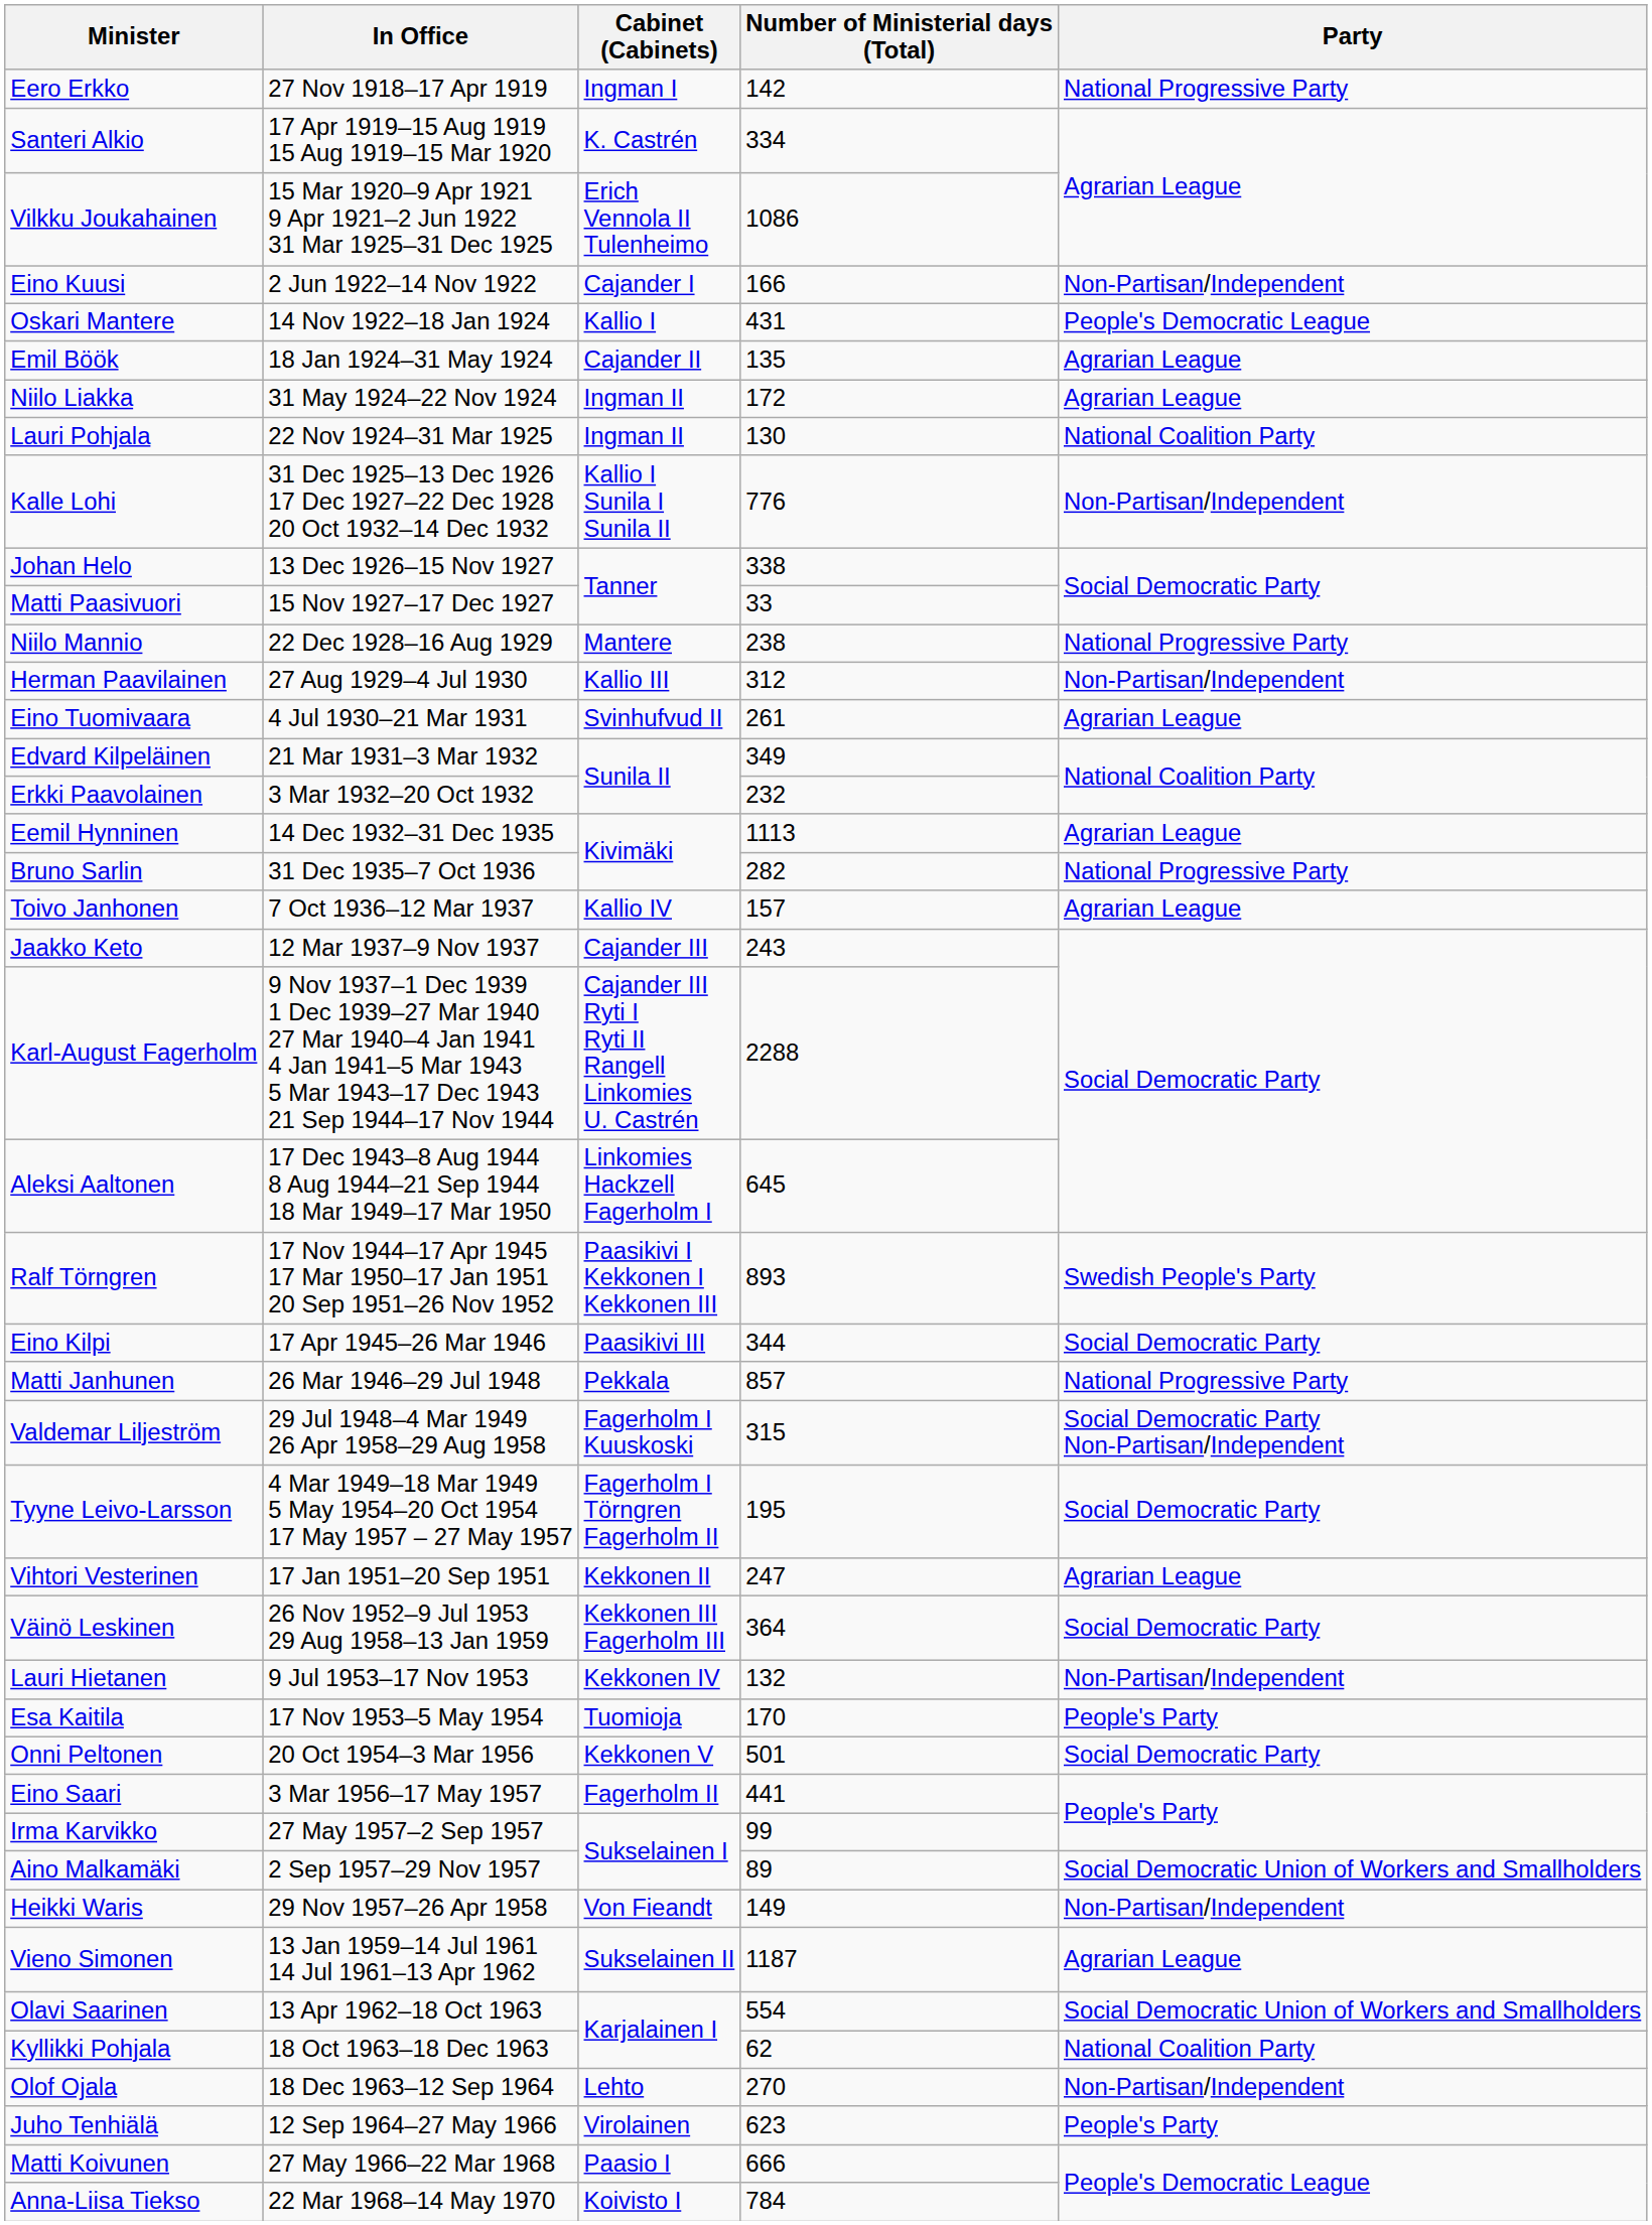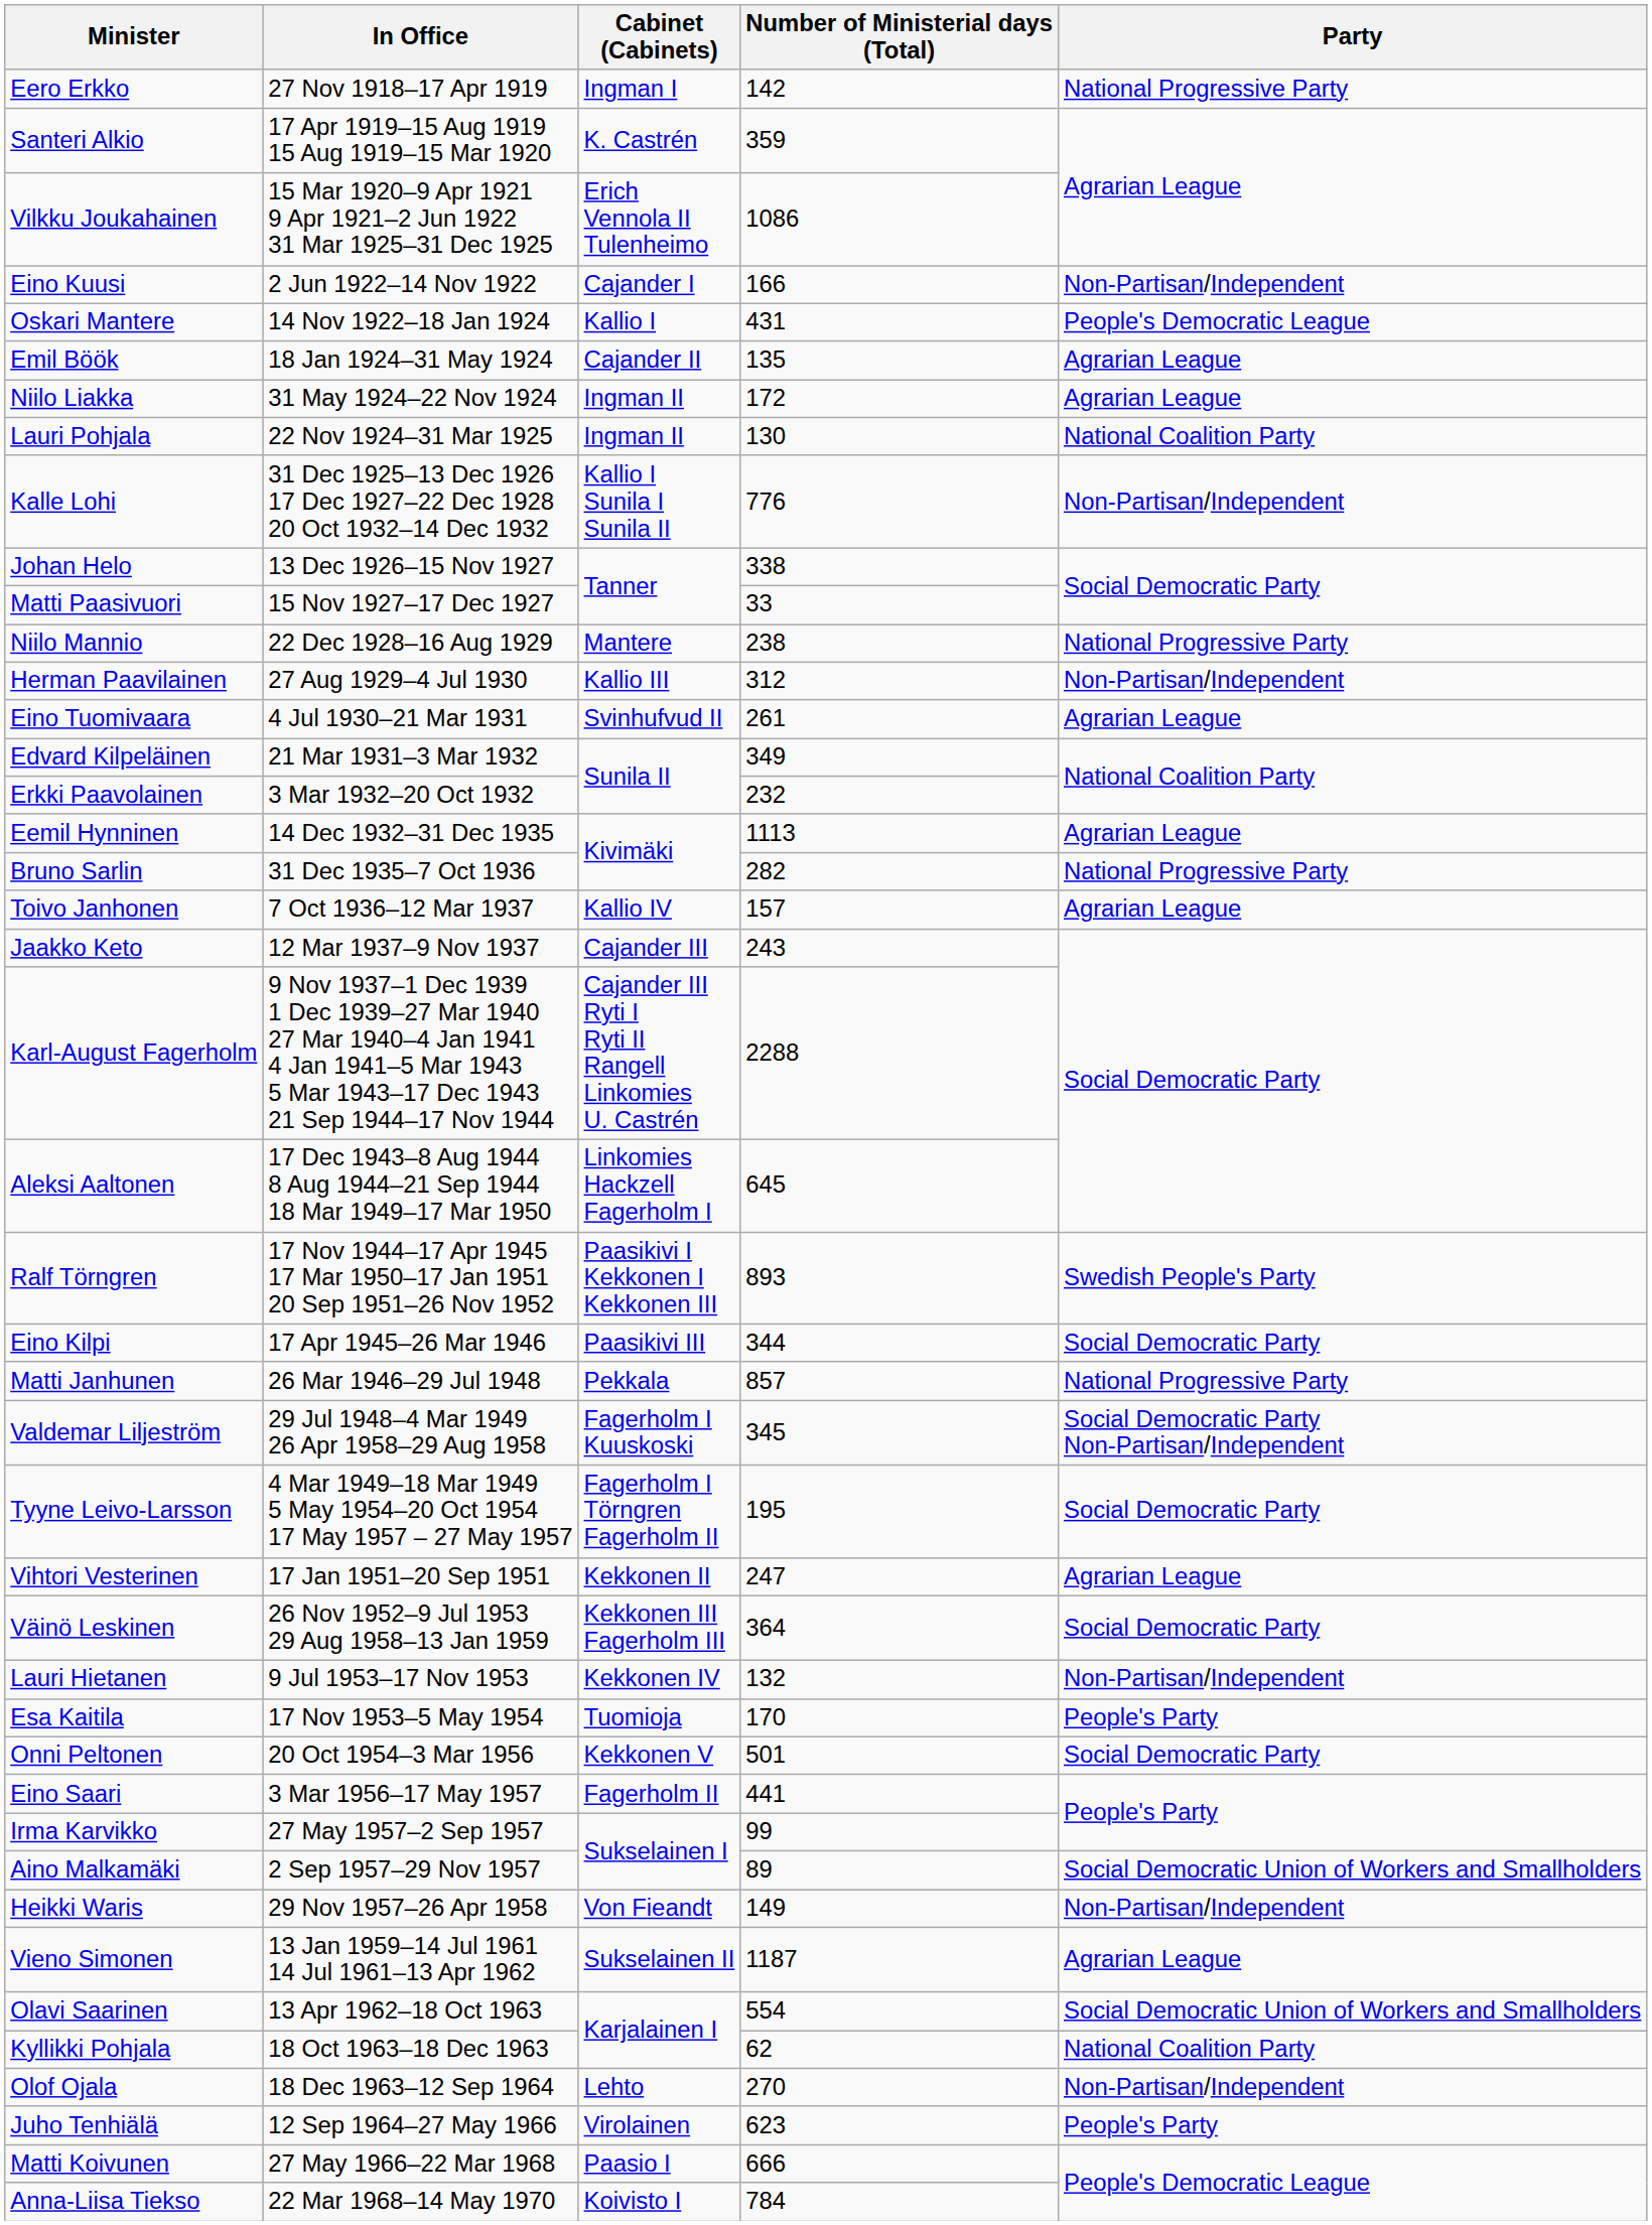 <table class="wikitable">
 <tr>
 <th>Minister</th>
 <th>In Office</th>
 <th>Cabinet<br>(Cabinets)</th>
 <th>Number of Ministerial days <br>(Total)</th>
 <th>Party</th>
 </tr>
 <tr>
 <td><a href='#'>Eero Erkko</a></td>
 <td>27 Nov 1918–17 Apr 1919</td>
 <td><a href='#'>Ingman I</a></td>
 <td>142</td>
 <td><a href='#'>National Progressive Party</a></td>
 </tr>
 <tr>
 <td><a href='#'>Santeri Alkio</a></td>
 <td>17 Apr 1919–15 Aug 1919<br>15 Aug 1919–15  Mar  1920</td>
 <td><a href='#'>K. Castrén</a></td>
-<td>334</td>
+<td>359</td>
 <td rowspan=2><a href='#'>Agrarian League</a></td>
 </tr>
 <tr>
 <td><a href='#'>Vilkku Joukahainen</a></td>
 <td>15  Mar  1920–9 Apr 1921<br>9 Apr 1921–2 Jun 1922<br>31  Mar  1925–31 Dec 1925</td>
 <td><a href='#'>Erich</a><br><a href='#'>Vennola II</a><br><a href='#'>Tulenheimo</a></td>
 <td>1086</td>
 </tr>
 <tr>
 <td><a href='#'>Eino Kuusi</a></td>
 <td>2 Jun 1922–14 Nov 1922</td>
 <td><a href='#'>Cajander I</a></td>
 <td>166</td>
 <td><a href='#'>Non-Partisan</a>/<a href='#'>Independent</a></td>
 </tr>
 <tr>
 <td><a href='#'>Oskari Mantere</a></td>
 <td>14 Nov 1922–18 Jan 1924</td>
 <td><a href='#'>Kallio I</a></td>
 <td>431</td>
 <td><a href='#'>People's Democratic League</a></td>
 </tr>
 <tr>
 <td><a href='#'>Emil Böök</a></td>
 <td>18 Jan 1924–31 May 1924</td>
 <td><a href='#'>Cajander II</a></td>
 <td>135</td>
 <td><a href='#'>Agrarian League</a></td>
 </tr>
 <tr>
 <td><a href='#'>Niilo Liakka</a></td>
 <td>31 May 1924–22 Nov 1924</td>
 <td><a href='#'>Ingman II</a></td>
 <td>172</td>
 <td><a href='#'>Agrarian League</a></td>
 </tr>
 <tr>
 <td><a href='#'>Lauri Pohjala</a></td>
 <td>22 Nov 1924–31  Mar  1925</td>
 <td><a href='#'>Ingman II</a></td>
 <td>130</td>
 <td><a href='#'>National Coalition Party</a></td>
 </tr>
 <tr>
 <td><a href='#'>Kalle Lohi</a></td>
 <td>31 Dec 1925–13 Dec 1926<br>17 Dec 1927–22 Dec 1928<br>20 Oct 1932–14 Dec 1932</td>
 <td><a href='#'>Kallio I</a><br><a href='#'>Sunila I</a><br><a href='#'>Sunila II</a></td>
 <td>776</td>
 <td><a href='#'>Non-Partisan</a>/<a href='#'>Independent</a></td>
 </tr>
 <tr>
 <td><a href='#'>Johan Helo</a></td>
 <td>13 Dec 1926–15 Nov 1927</td>
 <td rowspan=2><a href='#'>Tanner</a></td>
 <td>338</td>
 <td rowspan=2><a href='#'>Social Democratic Party</a></td>
 </tr>
 <tr>
 <td><a href='#'>Matti Paasivuori</a></td>
 <td>15 Nov 1927–17 Dec 1927</td>
 <td>33</td>
 </tr>
 <tr>
 <td><a href='#'>Niilo Mannio</a></td>
 <td>22 Dec 1928–16 Aug 1929</td>
 <td><a href='#'>Mantere</a></td>
 <td>238</td>
 <td><a href='#'>National Progressive Party</a></td>
 </tr>
 <tr>
 <td><a href='#'>Herman Paavilainen</a></td>
 <td>27 Aug 1929–4 Jul 1930</td>
 <td><a href='#'>Kallio III</a></td>
 <td>312</td>
 <td><a href='#'>Non-Partisan</a>/<a href='#'>Independent</a></td>
 </tr>
 <tr>
 <td><a href='#'>Eino Tuomivaara</a></td>
 <td>4 Jul 1930–21  Mar  1931</td>
 <td><a href='#'>Svinhufvud II</a></td>
 <td>261</td>
 <td><a href='#'>Agrarian League</a></td>
 </tr>
 <tr>
 <td><a href='#'>Edvard Kilpeläinen</a></td>
 <td>21  Mar  1931–3  Mar  1932</td>
 <td rowspan=2><a href='#'>Sunila II</a></td>
 <td>349</td>
 <td rowspan=2><a href='#'>National Coalition Party</a></td>
 </tr>
 <tr>
 <td><a href='#'>Erkki Paavolainen</a></td>
 <td>3  Mar  1932–20 Oct 1932</td>
 <td>232</td>
 </tr>
 <tr>
 <td><a href='#'>Eemil Hynninen</a></td>
 <td>14 Dec 1932–31 Dec 1935</td>
 <td rowspan=2><a href='#'>Kivimäki</a></td>
 <td>1113</td>
 <td><a href='#'>Agrarian League</a></td>
 </tr>
 <tr>
 <td><a href='#'>Bruno Sarlin</a></td>
 <td>31 Dec 1935–7 Oct 1936</td>
 <td>282</td>
 <td><a href='#'>National Progressive Party</a></td>
 </tr>
 <tr>
 <td><a href='#'>Toivo Janhonen</a></td>
 <td>7 Oct 1936–12  Mar  1937</td>
 <td><a href='#'>Kallio IV</a></td>
 <td>157</td>
 <td><a href='#'>Agrarian League</a></td>
 </tr>
 <tr>
 <td><a href='#'>Jaakko Keto</a></td>
 <td>12  Mar  1937–9 Nov 1937</td>
 <td><a href='#'>Cajander III</a></td>
 <td>243</td>
 <td rowspan=3><a href='#'>Social Democratic Party</a></td>
 </tr>
 <tr>
 <td><a href='#'>Karl-August Fagerholm</a></td>
 <td>9 Nov 1937–1 Dec 1939<br>1 Dec 1939–27  Mar  1940<br>27  Mar  1940–4 Jan 1941<br>4 Jan 1941–5  Mar  1943<br>5  Mar  1943–17 Dec 1943<br>21 Sep 1944–17 Nov 1944</td>
 <td><a href='#'>Cajander III</a><br><a href='#'>Ryti I</a><br><a href='#'>Ryti II</a><br><a href='#'>Rangell</a><br><a href='#'>Linkomies</a><br><a href='#'>U. Castrén</a></td>
 <td>2288</td>
 </tr>
 <tr>
 <td><a href='#'>Aleksi Aaltonen</a></td>
 <td>17 Dec 1943–8 Aug 1944<br>8 Aug 1944–21 Sep 1944<br>18  Mar  1949–17  Mar  1950</td>
 <td><a href='#'>Linkomies</a><br><a href='#'>Hackzell</a><br><a href='#'>Fagerholm I</a></td>
 <td>645</td>
 </tr>
 <tr>
 <td><a href='#'>Ralf Törngren</a></td>
 <td>17 Nov 1944–17 Apr 1945<br>17  Mar  1950–17 Jan 1951<br>20 Sep 1951–26 Nov 1952</td>
 <td><a href='#'>Paasikivi I</a><br><a href='#'>Kekkonen I</a><br><a href='#'>Kekkonen III</a></td>
 <td>893</td>
 <td><a href='#'>Swedish People's Party</a></td>
 </tr>
 <tr>
 <td><a href='#'>Eino Kilpi</a></td>
 <td>17 Apr 1945–26  Mar  1946</td>
 <td><a href='#'>Paasikivi III</a></td>
 <td>344</td>
 <td><a href='#'>Social Democratic Party</a></td>
 </tr>
 <tr>
 <td><a href='#'>Matti Janhunen</a></td>
 <td>26  Mar  1946–29 Jul 1948</td>
 <td><a href='#'>Pekkala</a></td>
 <td>857</td>
 <td><a href='#'>National Progressive Party</a></td>
 </tr>
 <tr>
 <td><a href='#'>Valdemar Liljeström</a></td>
 <td>29 Jul 1948–4  Mar  1949<br>26 Apr 1958–29 Aug 1958</td>
 <td><a href='#'>Fagerholm I</a><br><a href='#'>Kuuskoski</a></td>
-<td>315</td>
+<td>345</td>
 <td><a href='#'>Social Democratic Party</a><br><a href='#'>Non-Partisan</a>/<a href='#'>Independent</a></td>
 </tr>
 <tr>
 <td><a href='#'>Tyyne Leivo-Larsson</a></td>
 <td>4  Mar  1949–18  Mar  1949<br>5 May 1954–20 Oct 1954<br>17 May 1957 – 27 May 1957</td>
 <td><a href='#'>Fagerholm I</a><br><a href='#'>Törngren</a><br><a href='#'>Fagerholm II</a></td>
 <td>195</td>
 <td><a href='#'>Social Democratic Party</a></td>
 </tr>
 <tr>
 <td><a href='#'>Vihtori Vesterinen</a></td>
 <td>17 Jan 1951–20 Sep 1951</td>
 <td><a href='#'>Kekkonen II</a></td>
 <td>247</td>
 <td><a href='#'>Agrarian League</a></td>
 </tr>
 <tr>
 <td><a href='#'>Väinö Leskinen</a></td>
 <td>26 Nov 1952–9 Jul 1953<br>29 Aug 1958–13 Jan 1959</td>
 <td><a href='#'>Kekkonen III</a><br><a href='#'>Fagerholm III</a></td>
 <td>364</td>
 <td><a href='#'>Social Democratic Party</a></td>
 </tr>
 <tr>
 <td><a href='#'>Lauri Hietanen</a></td>
 <td>9 Jul 1953–17 Nov 1953</td>
 <td><a href='#'>Kekkonen IV</a></td>
 <td>132</td>
 <td><a href='#'>Non-Partisan</a>/<a href='#'>Independent</a></td>
 </tr>
 <tr>
 <td><a href='#'>Esa Kaitila</a></td>
 <td>17 Nov 1953–5 May 1954</td>
 <td><a href='#'>Tuomioja</a></td>
 <td>170</td>
 <td><a href='#'>People's Party</a></td>
 </tr>
 <tr>
 <td><a href='#'>Onni Peltonen</a></td>
 <td>20 Oct 1954–3  Mar  1956</td>
 <td><a href='#'>Kekkonen V</a></td>
 <td>501</td>
 <td><a href='#'>Social Democratic Party</a></td>
 </tr>
 <tr>
 <td><a href='#'>Eino Saari</a></td>
 <td>3  Mar  1956–17 May 1957</td>
 <td><a href='#'>Fagerholm II</a></td>
 <td>441</td>
 <td rowspan=2><a href='#'>People's Party</a></td>
 </tr>
 <tr>
 <td><a href='#'>Irma Karvikko</a></td>
 <td>27 May 1957–2 Sep 1957</td>
 <td rowspan=2><a href='#'>Sukselainen I</a></td>
 <td>99</td>
 </tr>
 <tr>
 <td><a href='#'>Aino Malkamäki</a></td>
 <td>2 Sep 1957–29 Nov 1957</td>
 <td>89</td>
 <td><a href='#'>Social Democratic Union of Workers and Smallholders</a></td>
 </tr>
 <tr>
 <td><a href='#'>Heikki Waris</a></td>
 <td>29 Nov 1957–26 Apr 1958</td>
 <td><a href='#'>Von Fieandt</a></td>
 <td>149</td>
 <td><a href='#'>Non-Partisan</a>/<a href='#'>Independent</a></td>
 </tr>
 <tr>
 <td><a href='#'>Vieno Simonen</a></td>
 <td>13 Jan 1959–14 Jul 1961<br>14 Jul 1961–13 Apr 1962</td>
 <td><a href='#'>Sukselainen II</a></td>
 <td>1187</td>
 <td><a href='#'>Agrarian League</a></td>
 </tr>
 <tr>
 <td><a href='#'>Olavi Saarinen</a></td>
 <td>13 Apr 1962–18 Oct 1963</td>
 <td rowspan=2><a href='#'>Karjalainen I</a></td>
 <td>554</td>
 <td><a href='#'>Social Democratic Union of Workers and Smallholders</a></td>
 </tr>
 <tr>
 <td><a href='#'>Kyllikki Pohjala</a></td>
 <td>18 Oct 1963–18 Dec 1963</td>
 <td>62</td>
 <td><a href='#'>National Coalition Party</a></td>
 </tr>
 <tr>
 <td><a href='#'>Olof Ojala</a></td>
 <td>18 Dec 1963–12 Sep 1964</td>
 <td><a href='#'>Lehto</a></td>
 <td>270</td>
 <td><a href='#'>Non-Partisan</a>/<a href='#'>Independent</a></td>
 </tr>
 <tr>
 <td><a href='#'>Juho Tenhiälä</a></td>
 <td>12 Sep 1964–27 May 1966</td>
 <td><a href='#'>Virolainen</a></td>
 <td>623</td>
 <td><a href='#'>People's Party</a></td>
 </tr>
 <tr>
 <td><a href='#'>Matti Koivunen</a></td>
 <td>27 May 1966–22  Mar  1968</td>
 <td><a href='#'>Paasio I</a></td>
 <td>666</td>
 <td rowspan=2><a href='#'>People's Democratic League</a></td>
 </tr>
 <tr>
 <td><a href='#'>Anna-Liisa Tiekso</a></td>
 <td>22  Mar  1968–14 May 1970</td>
 <td><a href='#'>Koivisto I</a></td>
 <td>784</td>
 </tr>
 </table>
